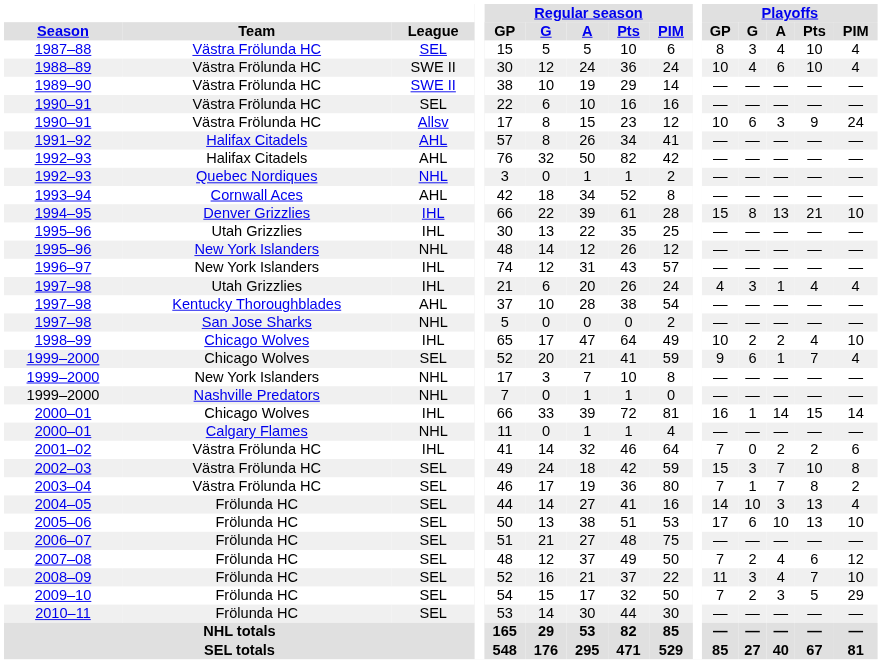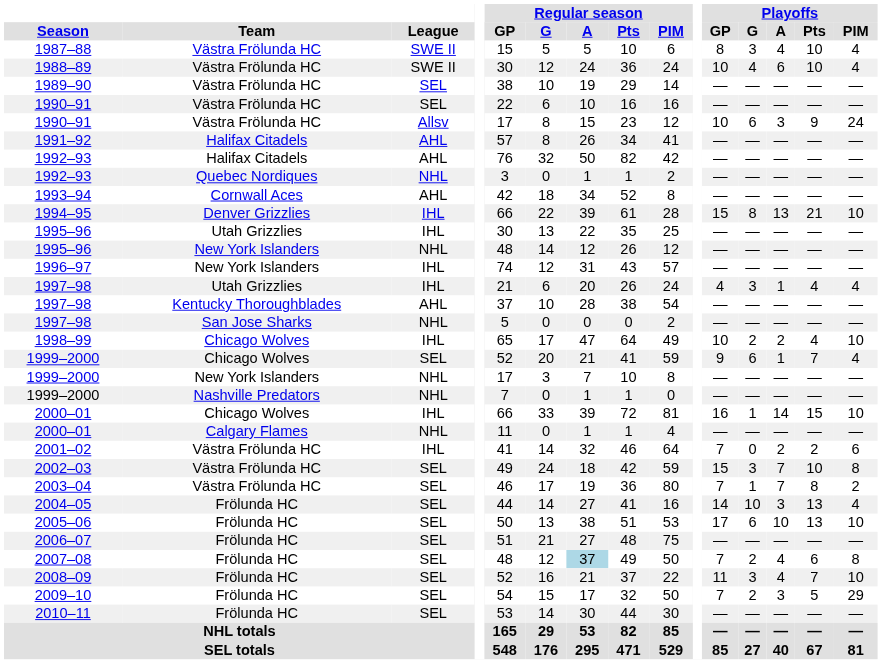 <table border="0" cellpadding="1" cellspacing="0" style="text-align:center; width:60em">
 <tr bgcolor="#e0e0e0">
 <th colspan="3" bgcolor="#ffffff"> </th>
 <th rowspan="99" bgcolor="#ffffff"> </th>
 <th colspan="5"><a href='#'>Regular season</a></th>
 <th rowspan="99" bgcolor="#ffffff"> </th>
 <th colspan="5"><a href='#'>Playoffs</a></th>
 </tr>
 <tr bgcolor="#e0e0e0">
 <th><a href='#'>Season</a></th>
 <th>Team</th>
 <th>League</th>
 <th>GP</th>
 <th><a href='#'>G</a></th>
 <th><a href='#'>A</a></th>
 <th><a href='#'>Pts</a></th>
 <th><a href='#'>PIM</a></th>
 <th>GP</th>
 <th>G</th>
 <th>A</th>
 <th>Pts</th>
 <th>PIM</th>
 </tr>
 <tr>
 <td><a href='#'>1987–88</a></td>
 <td><a href='#'>Västra Frölunda HC</a></td>
-<td><a href='#'>SEL</a></td>
+<td><a href='#'>SWE II</a></td>
 <td>15</td>
 <td>5</td>
 <td>5</td>
 <td>10</td>
 <td>6</td>
 <td>8</td>
 <td>3</td>
 <td>4</td>
 <td>10</td>
 <td>4</td>
 </tr>
 <tr bgcolor="#f0f0f0">
 <td><a href='#'>1988–89</a></td>
 <td>Västra Frölunda HC</td>
 <td>SWE II</td>
 <td>30</td>
 <td>12</td>
 <td>24</td>
 <td>36</td>
 <td>24</td>
 <td>10</td>
 <td>4</td>
 <td>6</td>
 <td>10</td>
 <td>4</td>
 </tr>
 <tr>
 <td><a href='#'>1989–90</a></td>
 <td>Västra Frölunda HC</td>
-<td><a href='#'>SWE II</a></td>
+<td><a href='#'>SEL</a></td>
 <td>38</td>
 <td>10</td>
 <td>19</td>
 <td>29</td>
 <td>14</td>
 <td>—</td>
 <td>—</td>
 <td>—</td>
 <td>—</td>
 <td>—</td>
 </tr>
 <tr bgcolor="#f0f0f0">
 <td><a href='#'>1990–91</a></td>
 <td>Västra Frölunda HC</td>
 <td>SEL</td>
 <td>22</td>
 <td>6</td>
 <td>10</td>
 <td>16</td>
 <td>16</td>
 <td>—</td>
 <td>—</td>
 <td>—</td>
 <td>—</td>
 <td>—</td>
 </tr>
 <tr>
 <td><a href='#'>1990–91</a></td>
 <td>Västra Frölunda HC</td>
 <td><a href='#'>Allsv</a></td>
 <td>17</td>
 <td>8</td>
 <td>15</td>
 <td>23</td>
 <td>12</td>
 <td>10</td>
 <td>6</td>
 <td>3</td>
 <td>9</td>
 <td>24</td>
 </tr>
 <tr bgcolor="#f0f0f0">
 <td><a href='#'>1991–92</a></td>
 <td><a href='#'>Halifax Citadels</a></td>
 <td><a href='#'>AHL</a></td>
 <td>57</td>
 <td>8</td>
 <td>26</td>
 <td>34</td>
 <td>41</td>
 <td>—</td>
 <td>—</td>
 <td>—</td>
 <td>—</td>
 <td>—</td>
 </tr>
 <tr>
 <td><a href='#'>1992–93</a></td>
 <td>Halifax Citadels</td>
 <td>AHL</td>
 <td>76</td>
 <td>32</td>
 <td>50</td>
 <td>82</td>
 <td>42</td>
 <td>—</td>
 <td>—</td>
 <td>—</td>
 <td>—</td>
 <td>—</td>
 </tr>
 <tr bgcolor="#f0f0f0">
 <td><a href='#'>1992–93</a></td>
 <td><a href='#'>Quebec Nordiques</a></td>
 <td><a href='#'>NHL</a></td>
 <td>3</td>
 <td>0</td>
 <td>1</td>
 <td>1</td>
 <td>2</td>
 <td>—</td>
 <td>—</td>
 <td>—</td>
 <td>—</td>
 <td>—</td>
 </tr>
 <tr>
 <td><a href='#'>1993–94</a></td>
 <td><a href='#'>Cornwall Aces</a></td>
 <td>AHL</td>
 <td>42</td>
 <td>18</td>
 <td>34</td>
 <td>52</td>
 <td>8</td>
 <td>—</td>
 <td>—</td>
 <td>—</td>
 <td>—</td>
 <td>—</td>
 </tr>
 <tr bgcolor="#f0f0f0">
 <td><a href='#'>1994–95</a></td>
 <td><a href='#'>Denver Grizzlies</a></td>
 <td><a href='#'>IHL</a></td>
 <td>66</td>
 <td>22</td>
 <td>39</td>
 <td>61</td>
 <td>28</td>
 <td>15</td>
 <td>8</td>
 <td>13</td>
 <td>21</td>
 <td>10</td>
 </tr>
 <tr>
 <td><a href='#'>1995–96</a></td>
 <td>Utah Grizzlies</td>
 <td>IHL</td>
 <td>30</td>
 <td>13</td>
 <td>22</td>
 <td>35</td>
 <td>25</td>
 <td>—</td>
 <td>—</td>
 <td>—</td>
 <td>—</td>
 <td>—</td>
 </tr>
 <tr bgcolor="#f0f0f0">
 <td><a href='#'>1995–96</a></td>
 <td><a href='#'>New York Islanders</a></td>
 <td>NHL</td>
 <td>48</td>
 <td>14</td>
 <td>12</td>
 <td>26</td>
 <td>12</td>
 <td>—</td>
 <td>—</td>
 <td>—</td>
 <td>—</td>
 <td>—</td>
 </tr>
 <tr>
 <td><a href='#'>1996–97</a></td>
 <td>New York Islanders</td>
 <td>IHL</td>
 <td>74</td>
 <td>12</td>
 <td>31</td>
 <td>43</td>
 <td>57</td>
 <td>—</td>
 <td>—</td>
 <td>—</td>
 <td>—</td>
 <td>—</td>
 </tr>
 <tr bgcolor="#f0f0f0">
 <td><a href='#'>1997–98</a></td>
 <td>Utah Grizzlies</td>
 <td>IHL</td>
 <td>21</td>
 <td>6</td>
 <td>20</td>
 <td>26</td>
 <td>24</td>
 <td>4</td>
 <td>3</td>
 <td>1</td>
 <td>4</td>
 <td>4</td>
 </tr>
 <tr>
 <td><a href='#'>1997–98</a></td>
 <td><a href='#'>Kentucky Thoroughblades</a></td>
 <td>AHL</td>
 <td>37</td>
 <td>10</td>
 <td>28</td>
 <td>38</td>
 <td>54</td>
 <td>—</td>
 <td>—</td>
 <td>—</td>
 <td>—</td>
 <td>—</td>
 </tr>
 <tr bgcolor="#f0f0f0">
 <td><a href='#'>1997–98</a></td>
 <td><a href='#'>San Jose Sharks</a></td>
 <td>NHL</td>
 <td>5</td>
 <td>0</td>
 <td>0</td>
 <td>0</td>
 <td>2</td>
 <td>—</td>
 <td>—</td>
 <td>—</td>
 <td>—</td>
 <td>—</td>
 </tr>
 <tr>
 <td><a href='#'>1998–99</a></td>
 <td><a href='#'>Chicago Wolves</a></td>
 <td>IHL</td>
 <td>65</td>
 <td>17</td>
 <td>47</td>
 <td>64</td>
 <td>49</td>
 <td>10</td>
 <td>2</td>
 <td>2</td>
 <td>4</td>
 <td>10</td>
 </tr>
 <tr bgcolor="#f0f0f0">
 <td><a href='#'>1999–2000</a></td>
 <td>Chicago Wolves</td>
 <td>SEL</td>
 <td>52</td>
 <td>20</td>
 <td>21</td>
 <td>41</td>
 <td>59</td>
 <td>9</td>
 <td>6</td>
 <td>1</td>
 <td>7</td>
 <td>4</td>
 </tr>
 <tr>
 <td><a href='#'>1999–2000</a></td>
 <td>New York Islanders</td>
 <td>NHL</td>
 <td>17</td>
 <td>3</td>
 <td>7</td>
 <td>10</td>
 <td>8</td>
 <td>—</td>
 <td>—</td>
 <td>—</td>
 <td>—</td>
 <td>—</td>
 </tr>
 <tr bgcolor="#f0f0f0">
 <td>1999–2000</td>
 <td><a href='#'>Nashville Predators</a></td>
 <td>NHL</td>
 <td>7</td>
 <td>0</td>
 <td>1</td>
 <td>1</td>
 <td>0</td>
 <td>—</td>
 <td>—</td>
 <td>—</td>
 <td>—</td>
 <td>—</td>
 </tr>
 <tr>
 <td><a href='#'>2000–01</a></td>
 <td>Chicago Wolves</td>
 <td>IHL</td>
 <td>66</td>
 <td>33</td>
 <td>39</td>
 <td>72</td>
 <td>81</td>
 <td>16</td>
 <td>1</td>
 <td>14</td>
 <td>15</td>
-<td>14</td>
+<td>10</td>
 </tr>
 <tr bgcolor="#f0f0f0">
 <td><a href='#'>2000–01</a></td>
 <td><a href='#'>Calgary Flames</a></td>
 <td>NHL</td>
 <td>11</td>
 <td>0</td>
 <td>1</td>
 <td>1</td>
 <td>4</td>
 <td>—</td>
 <td>—</td>
 <td>—</td>
 <td>—</td>
 <td>—</td>
 </tr>
 <tr>
 <td><a href='#'>2001–02</a></td>
 <td>Västra Frölunda HC</td>
 <td>IHL</td>
 <td>41</td>
 <td>14</td>
 <td>32</td>
 <td>46</td>
 <td>64</td>
 <td>7</td>
 <td>0</td>
 <td>2</td>
 <td>2</td>
 <td>6</td>
 </tr>
 <tr bgcolor="#f0f0f0">
 <td><a href='#'>2002–03</a></td>
 <td>Västra Frölunda HC</td>
 <td>SEL</td>
 <td>49</td>
 <td>24</td>
 <td>18</td>
 <td>42</td>
 <td>59</td>
 <td>15</td>
 <td>3</td>
 <td>7</td>
 <td>10</td>
 <td>8</td>
 </tr>
 <tr>
 <td><a href='#'>2003–04</a></td>
 <td>Västra Frölunda HC</td>
 <td>SEL</td>
 <td>46</td>
 <td>17</td>
 <td>19</td>
 <td>36</td>
 <td>80</td>
 <td>7</td>
 <td>1</td>
 <td>7</td>
 <td>8</td>
 <td>2</td>
 </tr>
 <tr bgcolor="#f0f0f0">
 <td><a href='#'>2004–05</a></td>
 <td>Frölunda HC</td>
 <td>SEL</td>
 <td>44</td>
 <td>14</td>
 <td>27</td>
 <td>41</td>
 <td>16</td>
 <td>14</td>
 <td>10</td>
 <td>3</td>
 <td>13</td>
 <td>4</td>
 </tr>
 <tr>
 <td><a href='#'>2005–06</a></td>
 <td>Frölunda HC</td>
 <td>SEL</td>
 <td>50</td>
 <td>13</td>
 <td>38</td>
 <td>51</td>
 <td>53</td>
 <td>17</td>
 <td>6</td>
 <td>10</td>
 <td>13</td>
 <td>10</td>
 </tr>
 <tr bgcolor="#f0f0f0">
 <td><a href='#'>2006–07</a></td>
 <td>Frölunda HC</td>
 <td>SEL</td>
 <td>51</td>
 <td>21</td>
 <td>27</td>
 <td>48</td>
 <td>75</td>
 <td>—</td>
 <td>—</td>
 <td>—</td>
 <td>—</td>
 <td>—</td>
 </tr>
 <tr>
 <td><a href='#'>2007–08</a></td>
 <td>Frölunda HC</td>
 <td>SEL</td>
 <td>48</td>
 <td>12</td>
-<td>37</td>
+<td style="background: lightblue;">37</td>
 <td>49</td>
 <td>50</td>
 <td>7</td>
 <td>2</td>
 <td>4</td>
 <td>6</td>
-<td>12</td>
+<td>8</td>
 </tr>
 <tr bgcolor="#f0f0f0">
 <td><a href='#'>2008–09</a></td>
 <td>Frölunda HC</td>
 <td>SEL</td>
 <td>52</td>
 <td>16</td>
 <td>21</td>
 <td>37</td>
 <td>22</td>
 <td>11</td>
 <td>3</td>
 <td>4</td>
 <td>7</td>
 <td>10</td>
 </tr>
 <tr>
 <td><a href='#'>2009–10</a></td>
 <td>Frölunda HC</td>
 <td>SEL</td>
 <td>54</td>
 <td>15</td>
 <td>17</td>
 <td>32</td>
 <td>50</td>
 <td>7</td>
 <td>2</td>
 <td>3</td>
 <td>5</td>
 <td>29</td>
 </tr>
 <tr bgcolor="#f0f0f0">
 <td><a href='#'>2010–11</a></td>
 <td>Frölunda HC</td>
 <td>SEL</td>
 <td>53</td>
 <td>14</td>
 <td>30</td>
 <td>44</td>
 <td>30</td>
 <td>—</td>
 <td>—</td>
 <td>—</td>
 <td>—</td>
 <td>—</td>
 </tr>
 <tr bgcolor="#e0e0e0">
 <th colspan="3">NHL totals</th>
 <th>165</th>
 <th>29</th>
 <th>53</th>
 <th>82</th>
 <th>85</th>
 <th>—</th>
 <th>—</th>
 <th>—</th>
 <th>—</th>
 <th>—</th>
 </tr>
 <tr bgcolor="#e0e0e0">
 <th colspan="3">SEL totals</th>
 <th>548</th>
 <th>176</th>
 <th>295</th>
 <th>471</th>
 <th>529</th>
 <th>85</th>
 <th>27</th>
 <th>40</th>
 <th>67</th>
 <th>81</th>
 </tr>
 </table>
